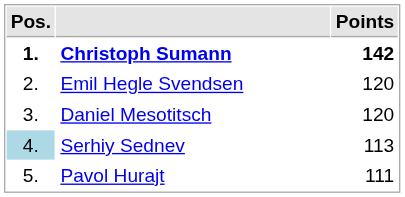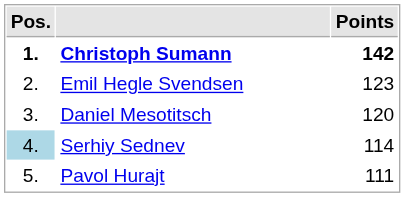 <table cellspacing="1" cellpadding="3" style="border:1px solid #AAAAAA;font-size:90%">
 <tr bgcolor="#E4E4E4">
 <th style="border-bottom:1px solid #AAAAAA" width=10>Pos.</th>
 <th style="border-bottom:1px solid #AAAAAA" width=200></th>
 <th style="border-bottom:1px solid #AAAAAA" width=20>Points</th>
 </tr>
 <tr>
 <td align="center"><strong>1.</strong></td>
 <td> <strong><a href='#'>Christoph Sumann</a></strong></td>
 <td align="right"><strong>142</strong></td>
 </tr>
 <tr>
 <td align="center">2.</td>
 <td> <a href='#'>Emil Hegle Svendsen</a></td>
-<td align="right">120</td>
+<td align="right">123</td>
 </tr>
 <tr>
 <td align="center">3.</td>
 <td> <a href='#'>Daniel Mesotitsch</a></td>
 <td align="right">120</td>
 </tr>
 <tr>
 <td align="center" style="background: lightblue;">4.</td>
 <td> <a href='#'>Serhiy Sednev</a></td>
-<td align="right">113</td>
+<td align="right">114</td>
 </tr>
 <tr>
 <td align="center">5.</td>
 <td> <a href='#'>Pavol Hurajt</a></td>
 <td align="right">111</td>
 </tr>
 </table>
